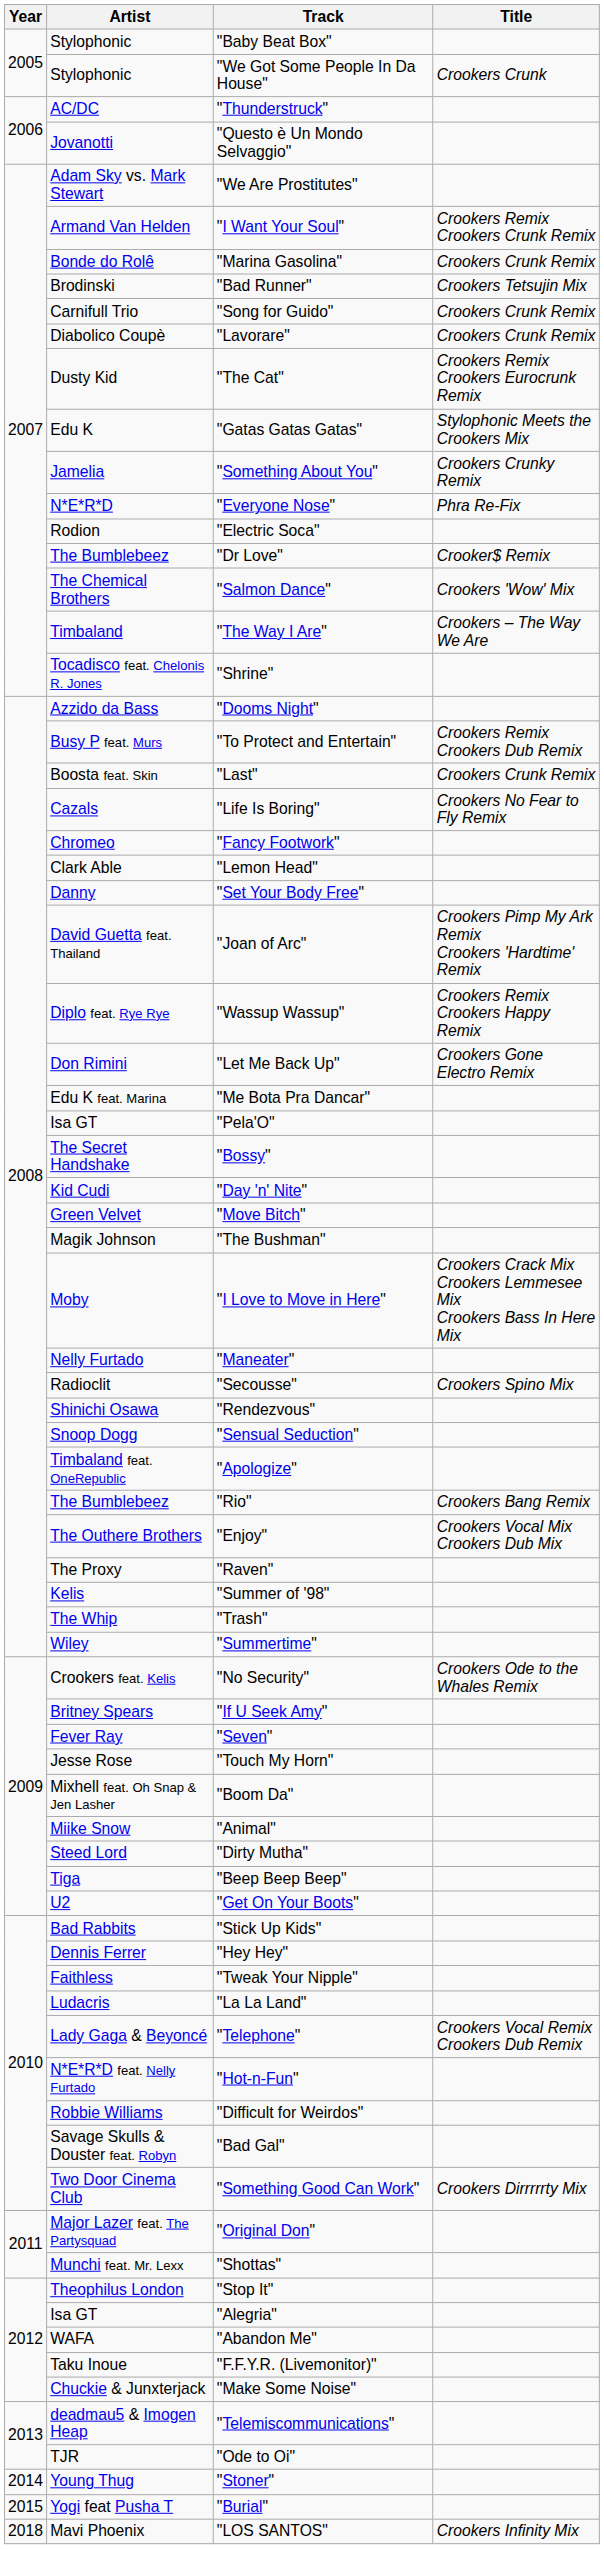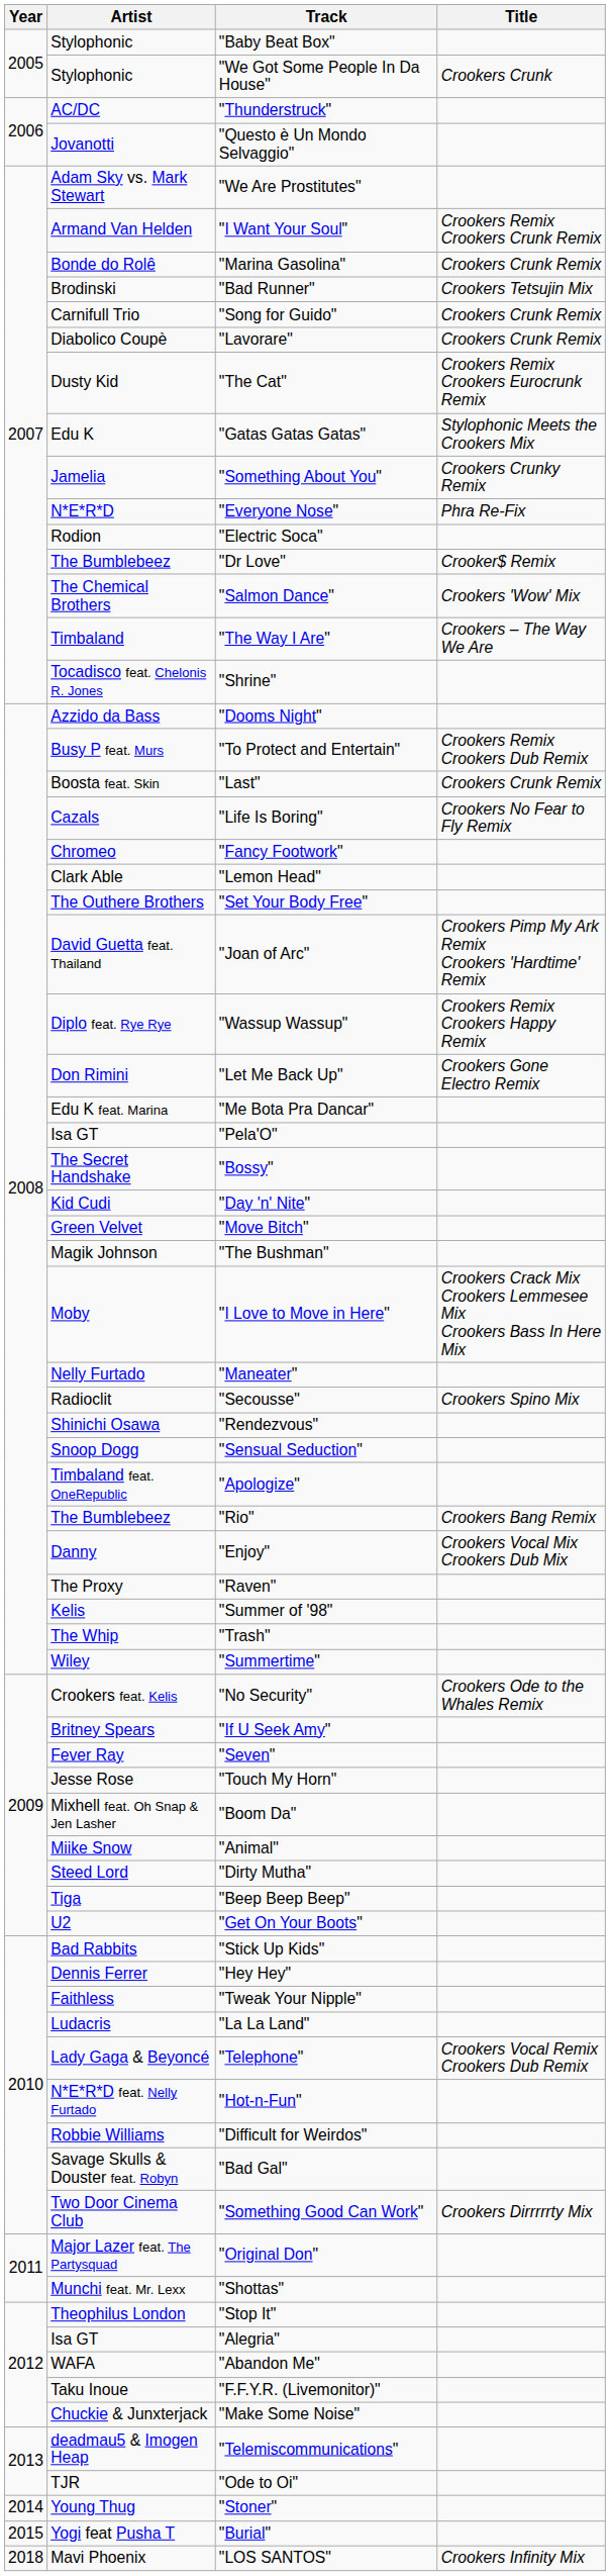 <table class="wikitable">
 <tr>
 <th style="text-align:center; width:35px;">Year</th>
 <th>Artist</th>
 <th>Track</th>
 <th>Title</th>
 </tr>
 <tr>
 <td style="text-align:center;" rowspan="2">2005</td>
 <td>Stylophonic</td>
 <td>"Baby Beat Box"</td>
 <td></td>
 </tr>
 <tr>
 <td>Stylophonic</td>
 <td>"We Got Some People In Da House"</td>
 <td><em>Crookers Crunk</em></td>
 </tr>
 <tr>
 <td style="text-align:center;" rowspan="2">2006</td>
 <td><a href='#'>AC/DC</a></td>
 <td>"<a href='#'>Thunderstruck</a>"</td>
 <td></td>
 </tr>
 <tr>
 <td><a href='#'>Jovanotti</a></td>
 <td>"Questo è Un Mondo Selvaggio"</td>
 <td></td>
 </tr>
 <tr>
 <td style="text-align:center;" rowspan="15">2007</td>
 <td><a href='#'>Adam Sky</a> vs. <a href='#'>Mark Stewart</a></td>
 <td>"We Are Prostitutes"</td>
 <td></td>
 </tr>
 <tr>
 <td><a href='#'>Armand Van Helden</a></td>
 <td>"<a href='#'>I Want Your Soul</a>"</td>
 <td><em>Crookers Remix</em><br><em>Crookers Crunk Remix</em></td>
 </tr>
 <tr>
 <td><a href='#'>Bonde do Rolê</a></td>
 <td>"Marina Gasolina"</td>
 <td><em>Crookers Crunk Remix</em></td>
 </tr>
 <tr>
 <td>Brodinski</td>
 <td>"Bad Runner"</td>
 <td><em>Crookers Tetsujin Mix</em></td>
 </tr>
 <tr>
 <td>Carnifull Trio</td>
 <td>"Song for Guido"</td>
 <td><em>Crookers Crunk Remix</em></td>
 </tr>
 <tr>
 <td>Diabolico Coupè</td>
 <td>"Lavorare"</td>
 <td><em>Crookers Crunk Remix</em></td>
 </tr>
 <tr>
 <td>Dusty Kid</td>
 <td>"The Cat"</td>
 <td><em>Crookers Remix</em><br><em>Crookers Eurocrunk Remix</em></td>
 </tr>
 <tr>
 <td>Edu K</td>
 <td>"Gatas Gatas Gatas"</td>
 <td><em>Stylophonic Meets the Crookers Mix</em></td>
 </tr>
 <tr>
 <td><a href='#'>Jamelia</a></td>
 <td>"<a href='#'>Something About You</a>"</td>
 <td><em>Crookers Crunky Remix</em></td>
 </tr>
 <tr>
 <td><a href='#'>N*E*R*D</a></td>
 <td>"<a href='#'>Everyone Nose</a>"</td>
 <td><em>Phra Re-Fix</em></td>
 </tr>
 <tr>
 <td>Rodion</td>
 <td>"Electric Soca"</td>
 <td></td>
 </tr>
 <tr>
 <td><a href='#'>The Bumblebeez</a></td>
 <td>"Dr Love"</td>
 <td><em>Crooker$ Remix</em></td>
 </tr>
 <tr>
 <td><a href='#'>The Chemical Brothers</a></td>
 <td>"<a href='#'>Salmon Dance</a>"</td>
 <td><em>Crookers 'Wow' Mix</em></td>
 </tr>
 <tr>
 <td><a href='#'>Timbaland</a></td>
 <td>"<a href='#'>The Way I Are</a>"</td>
 <td><em>Crookers – The Way We Are</em></td>
 </tr>
 <tr>
 <td><a href='#'>Tocadisco</a> <small>feat. <a href='#'>Chelonis R. Jones</a></small></td>
 <td>"Shrine"</td>
 <td></td>
 </tr>
 <tr>
 <td style="text-align:center;" rowspan="28">2008</td>
 <td><a href='#'>Azzido da Bass</a></td>
 <td>"<a href='#'>Dooms Night</a>"</td>
 <td></td>
 </tr>
 <tr>
 <td><a href='#'>Busy P</a> <small>feat. <a href='#'>Murs</a></small></td>
 <td>"To Protect and Entertain"</td>
 <td><em>Crookers Remix</em><br><em>Crookers Dub Remix</em></td>
 </tr>
 <tr>
 <td>Boosta <small>feat. Skin</small></td>
 <td>"Last"</td>
 <td><em>Crookers Crunk Remix</em></td>
 </tr>
 <tr>
 <td><a href='#'>Cazals</a></td>
 <td>"Life Is Boring"</td>
 <td><em>Crookers No Fear to Fly Remix</em></td>
 </tr>
 <tr>
 <td><a href='#'>Chromeo</a></td>
 <td>"<a href='#'>Fancy Footwork</a>"</td>
 <td></td>
 </tr>
 <tr>
 <td>Clark Able</td>
 <td>"Lemon Head"</td>
 <td></td>
 </tr>
 <tr>
-<td><a href='#'>Danny</a></td>
+<td><a href='#'>The Outhere Brothers</a></td>
 <td>"<a href='#'>Set Your Body Free</a>"</td>
 <td></td>
 </tr>
 <tr>
 <td><a href='#'>David Guetta</a> <small>feat. Thailand</small></td>
 <td>"Joan of Arc"</td>
 <td><em>Crookers Pimp My Ark Remix</em><br><em>Crookers 'Hardtime' Remix</em></td>
 </tr>
 <tr>
 <td><a href='#'>Diplo</a> <small>feat. <a href='#'>Rye Rye</a></small></td>
 <td>"Wassup Wassup"</td>
 <td><em>Crookers Remix</em><br><em>Crookers Happy Remix</em></td>
 </tr>
 <tr>
 <td><a href='#'>Don Rimini</a></td>
 <td>"Let Me Back Up"</td>
 <td><em>Crookers Gone Electro Remix</em></td>
 </tr>
 <tr>
 <td>Edu K <small>feat. Marina</small></td>
 <td>"Me Bota Pra Dancar"</td>
 <td></td>
 </tr>
 <tr>
 <td>Isa GT</td>
 <td>"Pela'O"</td>
 <td></td>
 </tr>
 <tr>
 <td><a href='#'>The Secret Handshake</a></td>
 <td>"<a href='#'>Bossy</a>"</td>
 <td></td>
 </tr>
 <tr>
 <td><a href='#'>Kid Cudi</a></td>
 <td>"<a href='#'>Day 'n' Nite</a>"</td>
 <td></td>
 </tr>
 <tr>
 <td><a href='#'>Green Velvet</a></td>
 <td>"<a href='#'>Move Bitch</a>"</td>
 <td></td>
 </tr>
 <tr>
 <td>Magik Johnson</td>
 <td>"The Bushman"</td>
 <td></td>
 </tr>
 <tr>
 <td><a href='#'>Moby</a></td>
 <td>"<a href='#'>I Love to Move in Here</a>"</td>
 <td><em>Crookers Crack Mix</em><br><em>Crookers Lemmesee Mix</em><br><em>Crookers Bass In Here Mix</em></td>
 </tr>
 <tr>
 <td><a href='#'>Nelly Furtado</a></td>
 <td>"<a href='#'>Maneater</a>"</td>
 <td></td>
 </tr>
 <tr>
 <td>Radioclit</td>
 <td>"Secousse"</td>
 <td><em>Crookers Spino Mix</em></td>
 </tr>
 <tr>
 <td><a href='#'>Shinichi Osawa</a></td>
 <td>"Rendezvous"</td>
 <td></td>
 </tr>
 <tr>
 <td><a href='#'>Snoop Dogg</a></td>
 <td>"<a href='#'>Sensual Seduction</a>"</td>
 <td></td>
 </tr>
 <tr>
 <td><a href='#'>Timbaland</a> <small>feat. <a href='#'>OneRepublic</a></small></td>
 <td>"<a href='#'>Apologize</a>"</td>
 <td></td>
 </tr>
 <tr>
 <td><a href='#'>The Bumblebeez</a></td>
 <td>"Rio"</td>
 <td><em>Crookers Bang Remix</em></td>
 </tr>
 <tr>
-<td><a href='#'>The Outhere Brothers</a></td>
+<td><a href='#'>Danny</a></td>
 <td>"Enjoy"</td>
 <td><em>Crookers Vocal Mix</em><br><em>Crookers Dub Mix</em></td>
 </tr>
 <tr>
 <td>The Proxy</td>
 <td>"Raven"</td>
 <td></td>
 </tr>
 <tr>
 <td><a href='#'>Kelis</a></td>
 <td>"Summer of '98"</td>
 <td></td>
 </tr>
 <tr>
 <td><a href='#'>The Whip</a></td>
 <td>"Trash"</td>
 <td></td>
 </tr>
 <tr>
 <td><a href='#'>Wiley</a></td>
 <td>"<a href='#'>Summertime</a>"</td>
 <td></td>
 </tr>
 <tr>
 <td style="text-align:center;" rowspan="9">2009</td>
 <td>Crookers <small>feat. <a href='#'>Kelis</a></small></td>
 <td>"No Security"</td>
 <td><em>Crookers Ode to the Whales Remix</em></td>
 </tr>
 <tr>
 <td><a href='#'>Britney Spears</a></td>
 <td>"<a href='#'>If U Seek Amy</a>"</td>
 <td></td>
 </tr>
 <tr>
 <td><a href='#'>Fever Ray</a></td>
 <td>"<a href='#'>Seven</a>"</td>
 <td></td>
 </tr>
 <tr>
 <td>Jesse Rose</td>
 <td>"Touch My Horn"</td>
 <td></td>
 </tr>
 <tr>
 <td>Mixhell <small>feat. Oh Snap & Jen Lasher</small></td>
 <td>"Boom Da"</td>
 <td></td>
 </tr>
 <tr>
 <td><a href='#'>Miike Snow</a></td>
 <td>"Animal"</td>
 <td></td>
 </tr>
 <tr>
 <td><a href='#'>Steed Lord</a></td>
 <td>"Dirty Mutha"</td>
 <td></td>
 </tr>
 <tr>
 <td><a href='#'>Tiga</a></td>
 <td>"Beep Beep Beep"</td>
 <td></td>
 </tr>
 <tr>
 <td><a href='#'>U2</a></td>
 <td>"<a href='#'>Get On Your Boots</a>"</td>
 <td></td>
 </tr>
 <tr>
 <td style="text-align:center;" rowspan="9">2010</td>
 <td><a href='#'>Bad Rabbits</a></td>
 <td>"Stick Up Kids"</td>
 <td></td>
 </tr>
 <tr>
 <td><a href='#'>Dennis Ferrer</a></td>
 <td>"Hey Hey"</td>
 <td></td>
 </tr>
 <tr>
 <td><a href='#'>Faithless</a></td>
 <td>"Tweak Your Nipple"</td>
 <td></td>
 </tr>
 <tr>
 <td><a href='#'>Ludacris</a></td>
 <td>"La La Land"</td>
 <td></td>
 </tr>
 <tr>
 <td><a href='#'>Lady Gaga</a> & <a href='#'>Beyoncé</a></td>
 <td>"<a href='#'>Telephone</a>"</td>
 <td><em>Crookers Vocal Remix</em><br><em>Crookers Dub Remix</em></td>
 </tr>
 <tr>
 <td><a href='#'>N*E*R*D</a> <small>feat. <a href='#'>Nelly Furtado</a></small></td>
 <td>"<a href='#'>Hot-n-Fun</a>"</td>
 <td></td>
 </tr>
 <tr>
 <td><a href='#'>Robbie Williams</a></td>
 <td>"Difficult for Weirdos"</td>
 <td></td>
 </tr>
 <tr>
 <td>Savage Skulls & Douster <small>feat. <a href='#'>Robyn</a></small></td>
 <td>"Bad Gal"</td>
 <td></td>
 </tr>
 <tr>
 <td><a href='#'>Two Door Cinema Club</a></td>
 <td>"<a href='#'>Something Good Can Work</a>"</td>
 <td><em>Crookers Dirrrrrty Mix</em></td>
 </tr>
 <tr>
 <td style="text-align:center;" rowspan="2">2011</td>
 <td><a href='#'>Major Lazer</a> <small>feat. <a href='#'>The Partysquad</a></small></td>
 <td>"<a href='#'>Original Don</a>"</td>
 <td></td>
 </tr>
 <tr>
 <td><a href='#'>Munchi</a> <small>feat. Mr. Lexx</small></td>
 <td>"Shottas"</td>
 <td></td>
 </tr>
 <tr>
 <td style="text-align:center;" rowspan="5">2012</td>
 <td><a href='#'>Theophilus London</a></td>
 <td>"Stop It"</td>
 <td></td>
 </tr>
 <tr>
 <td>Isa GT</td>
 <td>"Alegria"</td>
 <td></td>
 </tr>
 <tr>
 <td>WAFA</td>
 <td>"Abandon Me"</td>
 <td></td>
 </tr>
 <tr>
 <td>Taku Inoue</td>
 <td>"F.F.Y.R. (Livemonitor)"</td>
 <td></td>
 </tr>
 <tr>
 <td><a href='#'>Chuckie</a> & Junxterjack</td>
 <td>"Make Some Noise"</td>
 <td></td>
 </tr>
 <tr>
 <td style="text-align:center;" rowspan="2">2013</td>
 <td><a href='#'>deadmau5</a> & <a href='#'>Imogen Heap</a></td>
 <td>"<a href='#'>Telemiscommunications</a>"</td>
 <td></td>
 </tr>
 <tr>
 <td>TJR</td>
 <td>"Ode to Oi"</td>
 <td></td>
 </tr>
 <tr>
 <td style="text-align:center;">2014</td>
 <td><a href='#'>Young Thug</a></td>
 <td>"<a href='#'>Stoner</a>"</td>
 <td></td>
 </tr>
 <tr>
 <td style="text-align:center;">2015</td>
 <td><a href='#'>Yogi</a> feat <a href='#'>Pusha T</a></td>
 <td>"<a href='#'>Burial</a>"</td>
 <td></td>
 </tr>
 <tr>
 <td style="text-align:center;">2018</td>
 <td>Mavi Phoenix</td>
 <td>"LOS SANTOS"</td>
 <td><em>Crookers Infinity Mix</em></td>
 </tr>
 </table>
